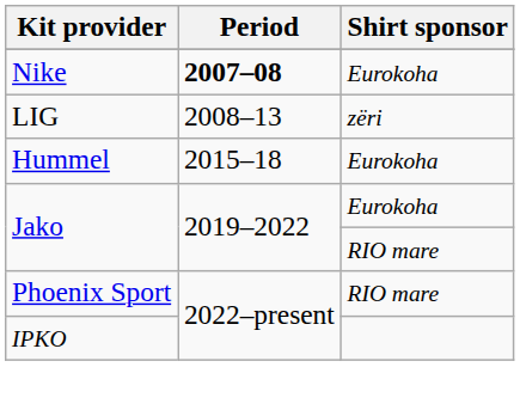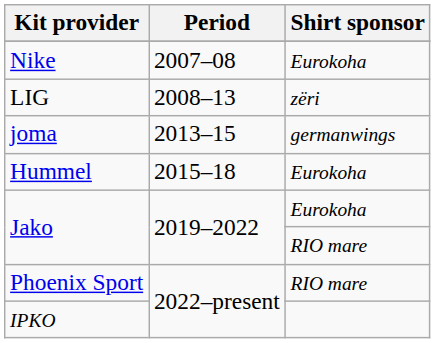 <table class="wikitable">
 <tr>
 <th>Kit provider</th>
 <th>Period</th>
 <th>Shirt sponsor</th>
 </tr>
 <tr>
 </tr>
 <tr>
 <td> <a href='#'>Nike</a></td>
-<td><strong>2007–08</strong></td>
+<td>2007–08</td>
 <td rowspan="1"><small><em>Eurokoha</em></small></td>
 </tr>
 <tr>
 <td> LIG</td>
 <td>2008–13</td>
 <td rowspan="1"><small><em>zëri</em></small></td>
+</tr>
+<tr>
+<td> <a href='#'>joma</a></td>
+<td>2013–15</td>
+<td rowspan="1"><small><em>germanwings</em></small></td>
 </tr>
 <tr>
 <td> <a href='#'>Hummel</a></td>
 <td>2015–18</td>
 <td rowspan="1"><small><em>Eurokoha</em></small></td>
 </tr>
 <tr>
 <td rowspan="2"> <a href='#'>Jako</a></td>
 <td rowspan="2">2019–2022</td>
 <td><small> <em>Eurokoha</em></small></td>
 </tr>
 <tr>
 <td><small> <em>RIO mare</em></small></td>
 </tr>
 <tr>
 <td> <a href='#'>Phoenix Sport</a></td>
 <td rowspan="2">2022–present</td>
 <td><small> <em>RIO mare</em></small></td>
 </tr>
 <tr>
 <td><small> <em>IPKO</em></small></td>
 </tr>
 </table>
